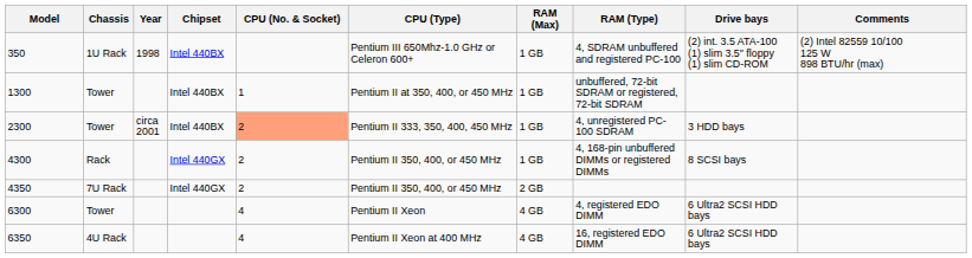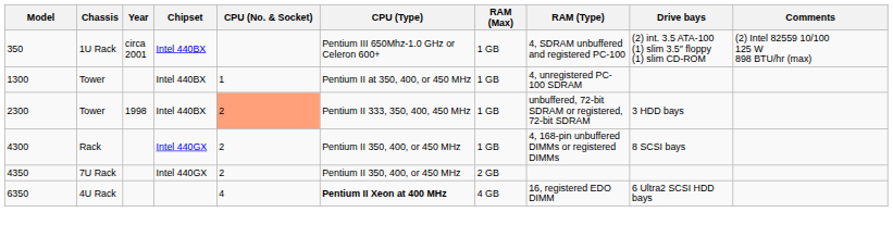 <table class="wikitable collapsible collapsed" style="clear:both; font-size: 85%;">
 <tr>
 <th width="7%">Model</th>
 <th width="3%">Chassis</th>
 <th width="3%">Year</th>
 <th width="5%">Chipset</th>
 <th width="10%">CPU (No. & Socket)</th>
 <th width="15%">CPU (Type)</th>
 <th width="5%">RAM (Max)</th>
 <th width="10%">RAM (Type)</th>
 <th width="10%">Drive bays</th>
 <th width="15%">Comments</th>
 </tr>
 <tr>
 <td>350</td>
 <td>1U Rack</td>
-<td>1998</td>
+<td>circa 2001</td>
 <td><a href='#'>Intel 440BX</a></td>
 <td></td>
 <td>Pentium III 650Mhz-1.0 GHz or<br>Celeron 600+</td>
 <td>1 GB</td>
 <td>4, SDRAM unbuffered and registered PC-100</td>
 <td>(2) int. 3.5 ATA-100<br>(1) slim 3.5″ floppy<br>(1) slim CD-ROM</td>
 <td>(2) Intel 82559 10/100<br>125 W<br>898 BTU/hr (max)</td>
 </tr>
 <tr>
 <td>1300</td>
 <td>Tower</td>
 <td></td>
 <td>Intel 440BX</td>
 <td>1</td>
 <td>Pentium II at 350, 400, or 450 MHz</td>
 <td>1 GB</td>
-<td>unbuffered, 72-bit SDRAM or registered, 72-bit SDRAM</td>
+<td>4, unregistered PC-100 SDRAM</td>
 <td></td>
 <td></td>
 </tr>
 <tr>
 <td>2300</td>
 <td>Tower</td>
-<td>circa 2001</td>
+<td>1998</td>
 <td>Intel 440BX</td>
 <td style="background: lightsalmon;">2</td>
 <td>Pentium II 333, 350, 400, 450 MHz</td>
 <td>1 GB</td>
-<td>4, unregistered PC-100 SDRAM</td>
+<td>unbuffered, 72-bit SDRAM or registered, 72-bit SDRAM</td>
 <td>3 HDD bays</td>
 <td></td>
 </tr>
 <tr>
 <td>4300</td>
 <td>Rack</td>
 <td></td>
 <td><a href='#'>Intel 440GX</a></td>
 <td>2</td>
 <td>Pentium II 350, 400, or 450 MHz</td>
 <td>1 GB</td>
 <td>4, 168-pin unbuffered DIMMs or registered DIMMs</td>
 <td>8 SCSI bays</td>
 <td></td>
 </tr>
 <tr>
 <td>4350</td>
 <td>7U Rack</td>
 <td></td>
 <td>Intel 440GX</td>
 <td>2</td>
 <td>Pentium II 350, 400, or 450 MHz</td>
 <td>2 GB</td>
 <td></td>
 <td></td>
 </tr>
 <tr>
-<td>6300</td>
-<td>Tower</td>
-<td></td>
-<td></td>
-<td>4</td>
-<td>Pentium II Xeon</td>
-<td>4 GB</td>
-<td>4, registered EDO DIMM</td>
-<td>6 Ultra2 SCSI HDD bays</td>
-<td></td>
-</tr>
-<tr>
 <td>6350</td>
 <td>4U Rack</td>
 <td></td>
 <td></td>
 <td>4</td>
-<td>Pentium II Xeon at 400 MHz</td>
+<td><strong>Pentium II Xeon at 400 MHz</strong></td>
 <td>4 GB</td>
 <td>16, registered EDO DIMM</td>
 <td>6 Ultra2 SCSI HDD bays</td>
 <td></td>
 </tr>
 </table>
